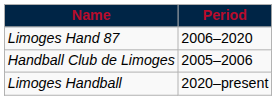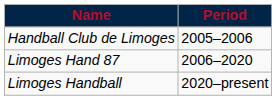 <table class="wikitable" style="text-align: left">
 <tr>
 <th style="color:#B80C2C; background:#002546">Name</th>
 <th style="color:#B80C2C; background:#002546">Period</th>
 </tr>
 <tr>
+<td align=left><em>Handball Club de Limoges</em></td>
+<td>2005–2006</td>
+</tr>
+<tr>
 <td align=left><em>Limoges Hand 87</em></td>
 <td>2006–2020</td>
-</tr>
-<tr>
-<td align=left><em>Handball Club de Limoges</em></td>
-<td>2005–2006</td>
 </tr>
 <tr>
 <td align=left><em>Limoges Handball</em></td>
 <td>2020–present</td>
 </tr>
 </table>
